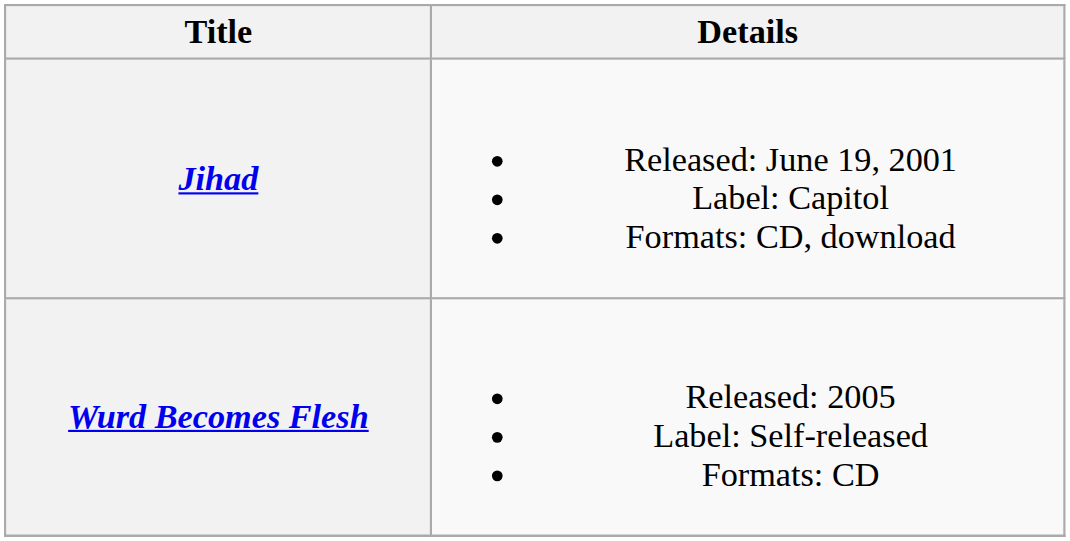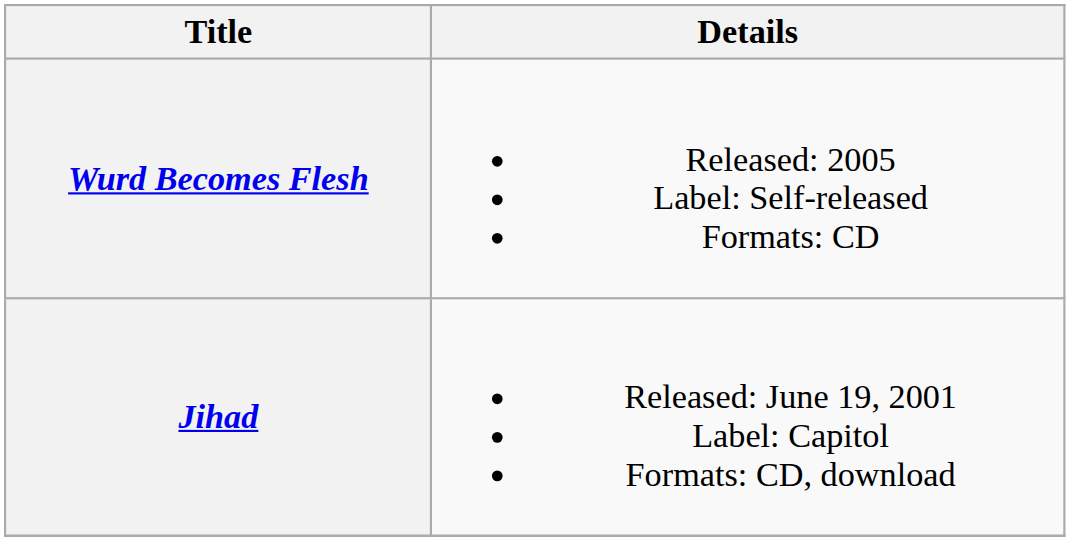 <table class="wikitable plainrowheaders" style="text-align:center;">
 <tr>
 <th scope="col" style="width:12em;">Title</th>
 <th scope="col" style="width:18em;">Details</th>
 </tr>
 <tr>
+<th scope="row"><em><a href='#'>Wurd Becomes Flesh</a></em></th>
+<td><br><ul><li>Released: 2005</li><li>Label: Self-released</li><li>Formats: CD</li></ul></td>
+</tr>
+<tr>
 <th scope="row"><em><a href='#'>Jihad</a></em></th>
 <td><br><ul><li>Released: June 19, 2001</li><li>Label: Capitol</li><li>Formats: CD, download</li></ul></td>
 </tr>
 <tr>
-<th scope="row"><em><a href='#'>Wurd Becomes Flesh</a></em></th>
-<td><br><ul><li>Released: 2005</li><li>Label: Self-released</li><li>Formats: CD</li></ul></td>
-</tr>
-<tr>
 </tr>
 </table>
